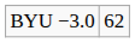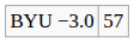 <table class="wikitable">
 <tr align="center">
 </tr>
 <tr align="center">
 <td>BYU −3.0</td>
-<td>62</td>
+<td>57</td>
 </tr>
 </table>
